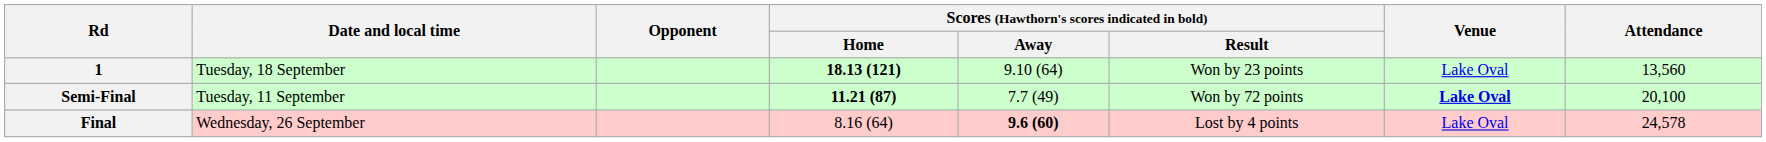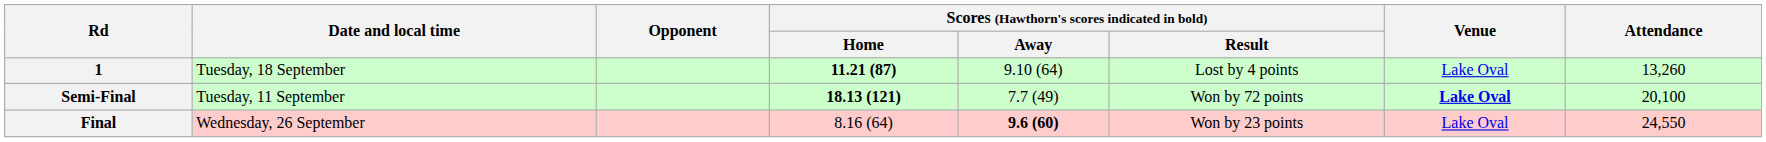 <table class="wikitable" style="font-size:90%; text-align:center; width: 100%; margin-left: auto; margin-right: auto">
 <tr>
 <th rowspan="2">Rd</th>
 <th rowspan="2">Date and local time</th>
 <th rowspan="2">Opponent</th>
 <th colspan="3">Scores <small>(Hawthorn's scores indicated in bold)</small></th>
 <th rowspan="2">Venue</th>
 <th rowspan="2">Attendance</th>
 </tr>
 <tr>
 <th>Home</th>
 <th>Away</th>
 <th>Result</th>
 </tr>
 <tr style="background:#cfc">
 <th>1</th>
 <td align=left>Tuesday, 18 September</td>
 <td align=left></td>
-<td><strong>18.13 (121)</strong></td>
+<td><strong>11.21 (87)</strong></td>
 <td>9.10 (64)</td>
-<td>Won by 23 points</td>
+<td>Lost by 4 points</td>
 <td><a href='#'>Lake Oval</a></td>
-<td>13,560</td>
+<td>13,260</td>
 </tr>
 <tr style="background:#cfc">
 <th>Semi-Final</th>
 <td align=left>Tuesday, 11 September</td>
 <td align=left></td>
-<td><strong>11.21 (87)</strong></td>
+<td><strong>18.13 (121)</strong></td>
 <td>7.7 (49)</td>
 <td>Won by 72 points</td>
 <td><strong><a href='#'>Lake Oval</a></strong></td>
 <td>20,100</td>
 </tr>
 <tr style="background:#fcc;">
 <th>Final</th>
 <td align=left>Wednesday, 26 September</td>
 <td align=left></td>
 <td>8.16 (64)</td>
 <td><strong>9.6 (60)</strong></td>
-<td>Lost by 4 points</td>
+<td>Won by 23 points</td>
 <td><a href='#'>Lake Oval</a></td>
-<td>24,578</td>
+<td>24,550</td>
 </tr>
 </table>
